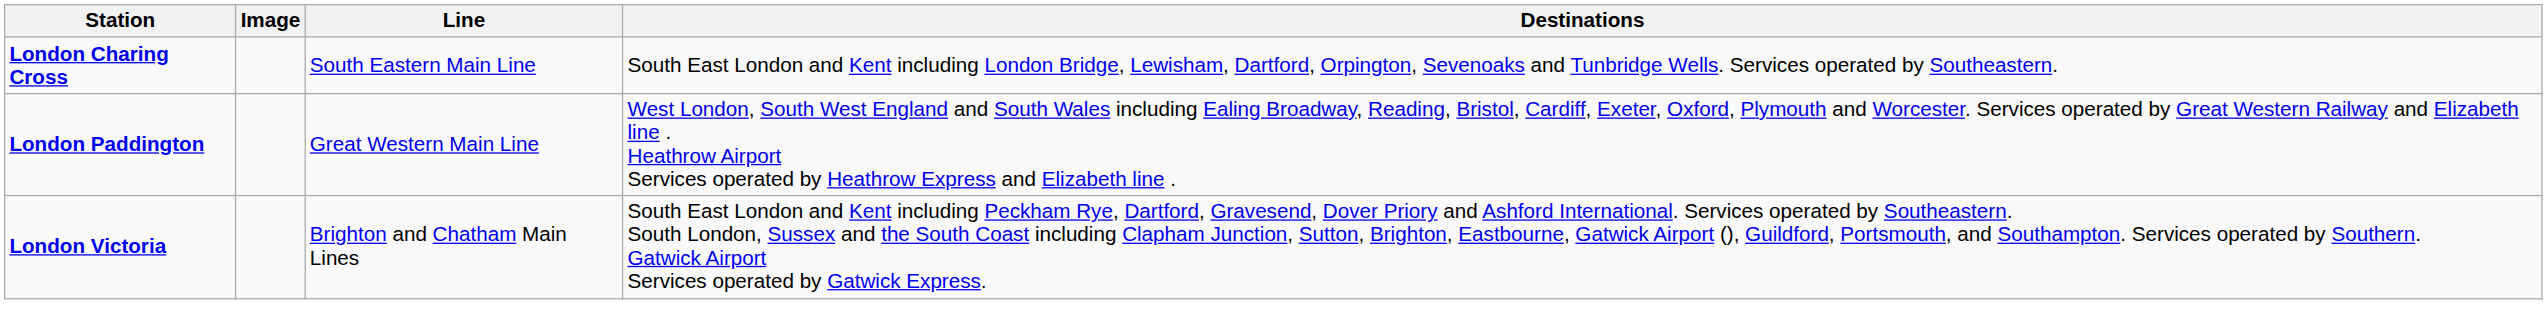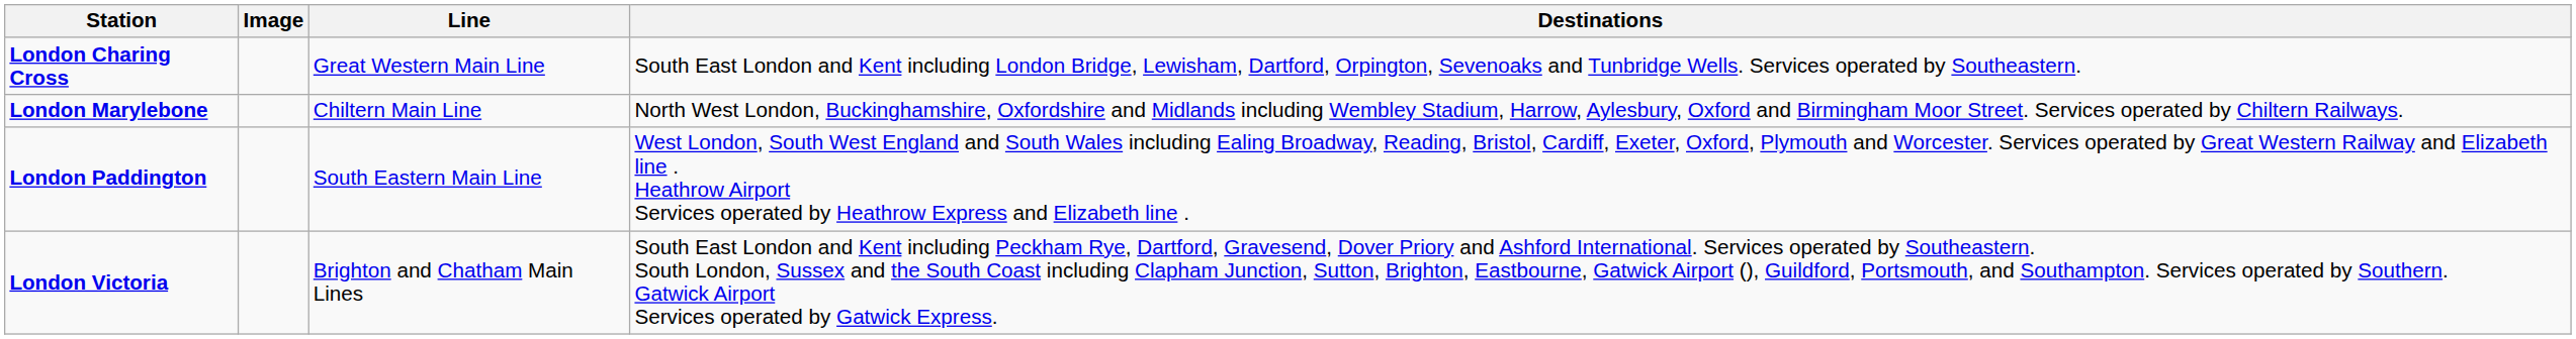 <table class="wikitable">
 <tr>
 <th>Station</th>
 <th>Image</th>
 <th>Line</th>
 <th>Destinations</th>
 </tr>
 <tr>
 <td><strong><a href='#'>London Charing Cross</a></strong><br>  </td>
 <td></td>
-<td><a href='#'>South Eastern Main Line</a></td>
+<td><a href='#'>Great Western Main Line</a></td>
 <td>South East London and <a href='#'>Kent</a> including <a href='#'>London Bridge</a>, <a href='#'>Lewisham</a>, <a href='#'>Dartford</a>, <a href='#'>Orpington</a>, <a href='#'>Sevenoaks</a> and <a href='#'>Tunbridge Wells</a>. Services operated by <a href='#'>Southeastern</a>.</td>
+</tr>
+<tr>
+<td><strong><a href='#'>London Marylebone</a></strong><br> </td>
+<td></td>
+<td><a href='#'>Chiltern Main Line</a></td>
+<td>North West London, <a href='#'>Buckinghamshire</a>, <a href='#'>Oxfordshire</a> and <a href='#'>Midlands</a> including <a href='#'>Wembley Stadium</a>, <a href='#'>Harrow</a>, <a href='#'>Aylesbury</a>, <a href='#'>Oxford</a> and <a href='#'>Birmingham Moor Street</a>. Services operated by <a href='#'>Chiltern Railways</a>.</td>
 </tr>
 <tr>
 <td><strong><a href='#'>London Paddington</a></strong><br>      </td>
 <td></td>
-<td><a href='#'>Great Western Main Line</a></td>
+<td><a href='#'>South Eastern Main Line</a></td>
 <td><a href='#'>West London</a>, <a href='#'>South West England</a> and <a href='#'>South Wales</a> including <a href='#'>Ealing Broadway</a>, <a href='#'>Reading</a>, <a href='#'>Bristol</a>, <a href='#'>Cardiff</a>, <a href='#'>Exeter</a>, <a href='#'>Oxford</a>, <a href='#'>Plymouth</a> and <a href='#'>Worcester</a>. Services operated by <a href='#'>Great Western Railway</a> and <a href='#'>Elizabeth line</a> .<br><a href='#'>Heathrow Airport</a> <br>Services operated by <a href='#'>Heathrow Express</a> and <a href='#'>Elizabeth line</a> .</td>
 </tr>
 <tr>
 <td><strong><a href='#'>London Victoria</a></strong><br>   </td>
 <td></td>
 <td><a href='#'>Brighton</a> and <a href='#'>Chatham</a> Main Lines</td>
 <td>South East London and <a href='#'>Kent</a> including <a href='#'>Peckham Rye</a>, <a href='#'>Dartford</a>, <a href='#'>Gravesend</a>, <a href='#'>Dover Priory</a> and <a href='#'>Ashford International</a>. Services operated by <a href='#'>Southeastern</a>.<br>South London, <a href='#'>Sussex</a> and <a href='#'>the South Coast</a> including <a href='#'>Clapham Junction</a>, <a href='#'>Sutton</a>, <a href='#'>Brighton</a>, <a href='#'>Eastbourne</a>, <a href='#'>Gatwick Airport</a> (), <a href='#'>Guildford</a>, <a href='#'>Portsmouth</a>, and <a href='#'>Southampton</a>. Services operated by <a href='#'>Southern</a>.<br><a href='#'>Gatwick Airport</a> <br>Services operated by <a href='#'>Gatwick Express</a>.</td>
 </tr>
 </table>
